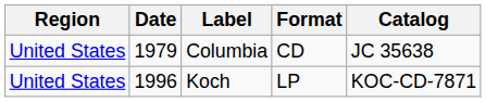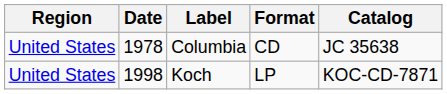 <table class="wikitable">
 <tr>
 <th>Region</th>
 <th>Date</th>
 <th>Label</th>
 <th>Format</th>
 <th>Catalog</th>
 </tr>
 <tr>
 <td><a href='#'>United States</a></td>
-<td>1979</td>
+<td>1978</td>
 <td>Columbia</td>
 <td>CD</td>
 <td>JC 35638</td>
 </tr>
 <tr>
 <td><a href='#'>United States</a></td>
-<td>1996</td>
+<td>1998</td>
 <td>Koch</td>
 <td>LP</td>
 <td>KOC-CD-7871</td>
 </tr>
 </table>
